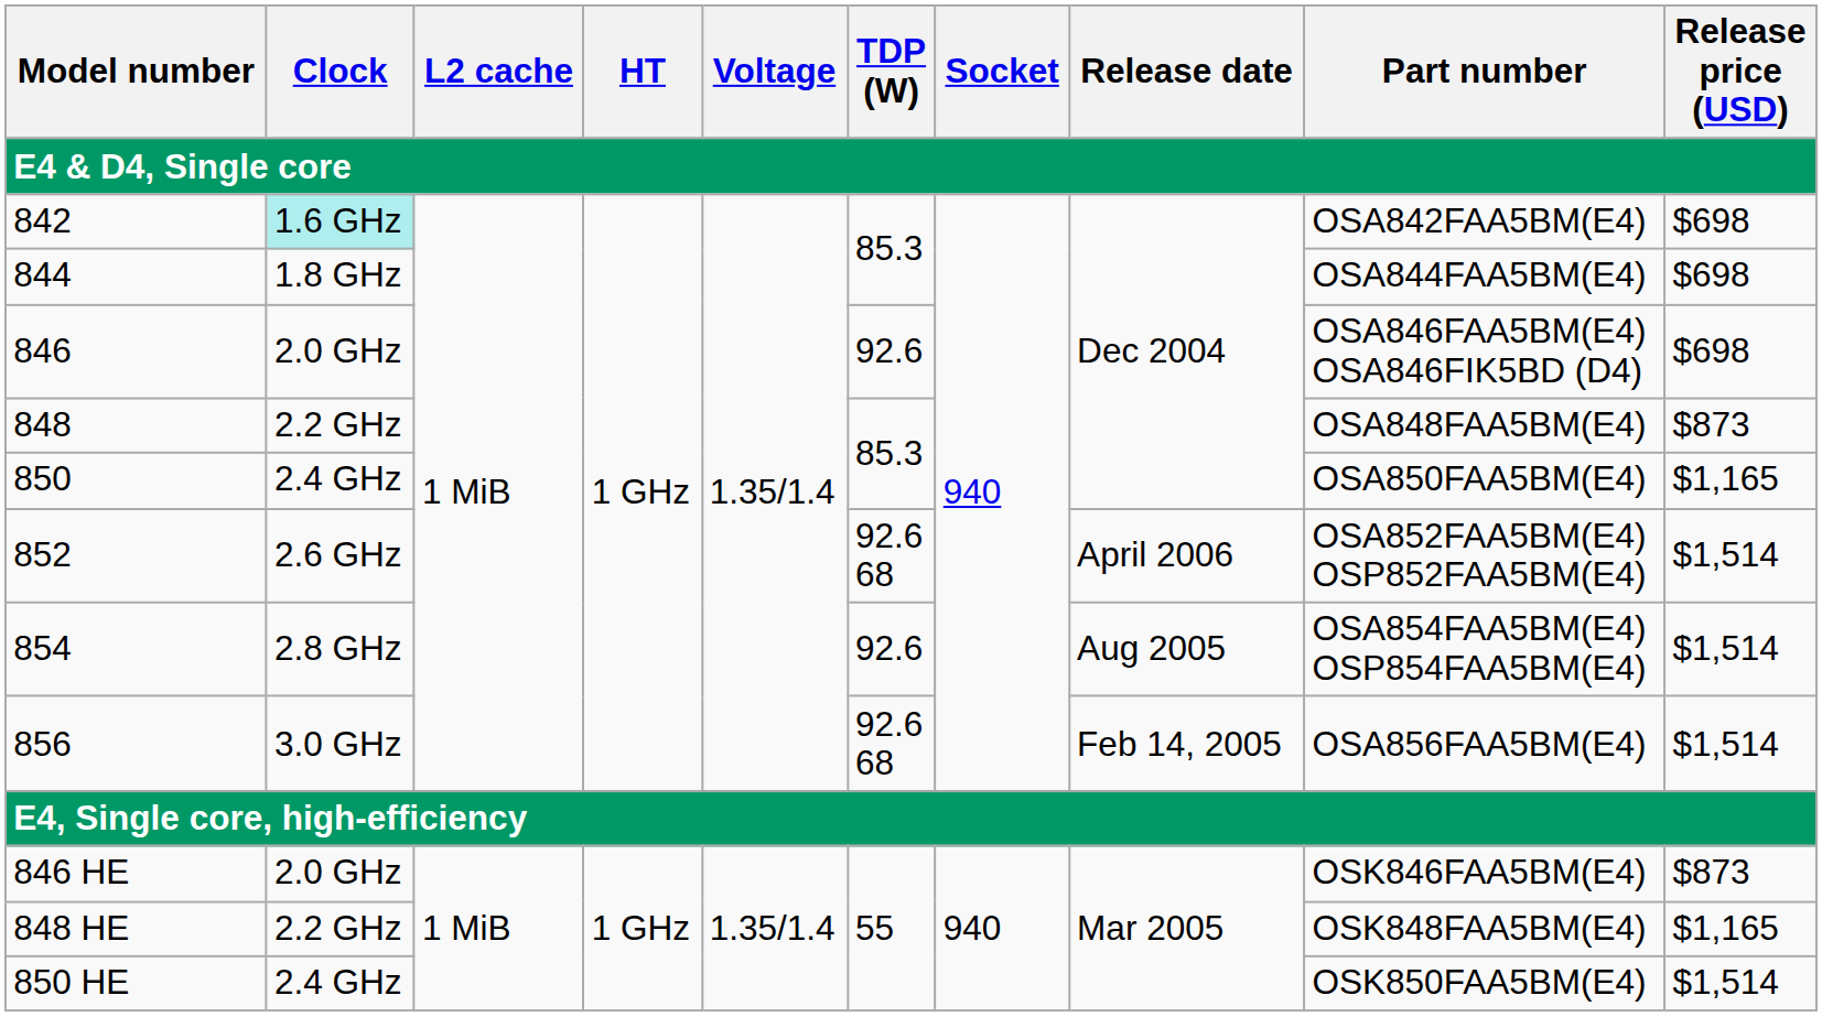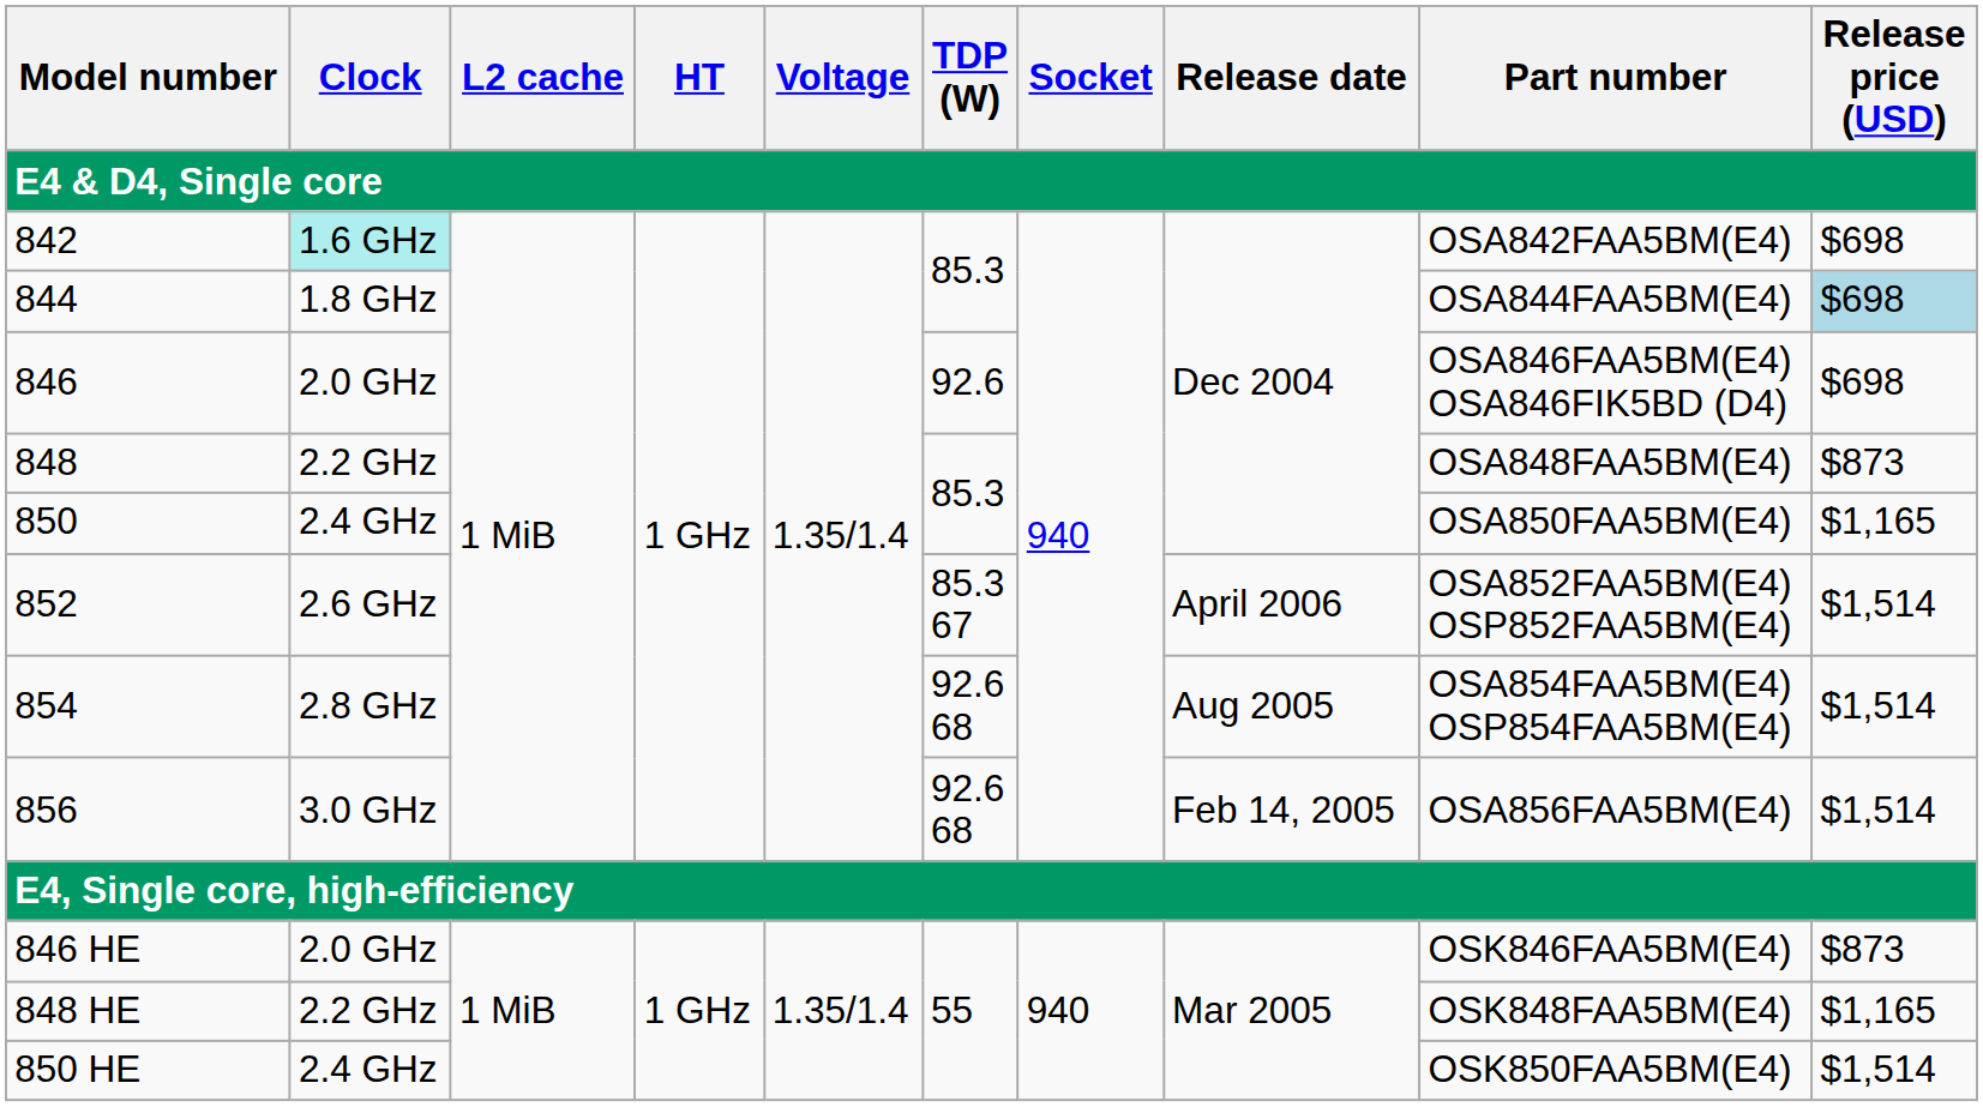 <table style="width:835px; px;" class="wikitable">
 <tr>
 <th>Model number</th>
 <th><a href='#'>Clock</a></th>
 <th><a href='#'>L2 cache</a></th>
 <th><a href='#'>HT</a></th>
 <th><a href='#'>Voltage</a></th>
 <th><a href='#'>TDP</a><br>(W)</th>
 <th><a href='#'>Socket</a></th>
 <th>Release date</th>
 <th>Part number</th>
 <th>Release<br>price<br>(<a href='#'>USD</a>)</th>
 </tr>
 <tr>
 <td colspan="11" style="text-align:left; background:#096; color:white;"><strong>E4 & D4, Single core</strong></td>
 </tr>
 <tr>
 <td>842</td>
 <td style="background: paleturquoise;">1.6 GHz</td>
 <td rowspan="8">1 MiB</td>
 <td rowspan="8">1 GHz</td>
 <td rowspan="8">1.35/1.4</td>
 <td rowspan="2">85.3</td>
 <td rowspan="8"><a href='#'>940</a></td>
 <td rowspan="5">Dec 2004</td>
 <td>OSA842FAA5BM(E4)</td>
 <td>$698</td>
 </tr>
 <tr>
 <td>844</td>
 <td>1.8 GHz</td>
 <td>OSA844FAA5BM(E4)</td>
-<td>$698</td>
+<td style="background: lightblue;">$698</td>
 </tr>
 <tr>
 <td>846</td>
 <td>2.0 GHz</td>
 <td>92.6</td>
 <td>OSA846FAA5BM(E4)<br>OSA846FIK5BD (D4)</td>
 <td>$698</td>
 </tr>
 <tr>
 <td>848</td>
 <td>2.2 GHz</td>
 <td rowspan="2">85.3</td>
 <td>OSA848FAA5BM(E4)</td>
 <td>$873</td>
 </tr>
 <tr>
 <td>850</td>
 <td>2.4 GHz</td>
 <td>OSA850FAA5BM(E4)</td>
 <td>$1,165</td>
 </tr>
 <tr>
 <td>852</td>
 <td>2.6 GHz</td>
-<td>92.6<br>68</td>
+<td>85.3<br>67</td>
 <td>April 2006</td>
 <td>OSA852FAA5BM(E4)<br>OSP852FAA5BM(E4)</td>
 <td>$1,514</td>
 </tr>
 <tr>
 <td>854</td>
 <td>2.8 GHz</td>
-<td>92.6</td>
+<td>92.6<br>68</td>
 <td>Aug 2005</td>
 <td>OSA854FAA5BM(E4)<br>OSP854FAA5BM(E4)</td>
 <td>$1,514</td>
 </tr>
 <tr>
 <td>856</td>
 <td>3.0 GHz</td>
 <td>92.6<br>68</td>
 <td>Feb 14, 2005</td>
 <td>OSA856FAA5BM(E4)</td>
 <td>$1,514</td>
 </tr>
 <tr>
 <td colspan="11" style="text-align:left; background:#096; color:white;"><strong>E4, Single core, high-efficiency</strong></td>
 </tr>
 <tr>
 <td>846 HE</td>
 <td>2.0 GHz</td>
 <td rowspan="3">1 MiB</td>
 <td rowspan="3">1 GHz</td>
 <td rowspan="3">1.35/1.4</td>
 <td rowspan="3">55</td>
 <td rowspan="3">940</td>
 <td rowspan="3">Mar 2005</td>
 <td>OSK846FAA5BM(E4)</td>
 <td>$873</td>
 </tr>
 <tr>
 <td>848 HE</td>
 <td>2.2 GHz</td>
 <td>OSK848FAA5BM(E4)</td>
 <td>$1,165</td>
 </tr>
 <tr>
 <td>850 HE</td>
 <td>2.4 GHz</td>
 <td>OSK850FAA5BM(E4)</td>
 <td>$1,514</td>
 </tr>
 </table>
